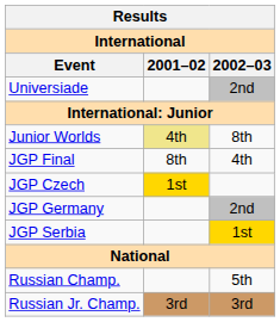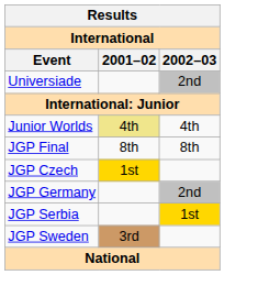 <table class="wikitable" style="text-align:center">
 <tr>
 <th colspan=3 align=center><strong>Results</strong></th>
 </tr>
 <tr>
 <th style="background-color: #ffdead; " colspan=3 align=center><strong>International</strong></th>
 </tr>
 <tr>
 <th>Event</th>
 <th>2001–02</th>
 <th>2002–03</th>
 </tr>
 <tr>
 <td align=left><a href='#'>Universiade</a></td>
 <td></td>
 <td bgcolor=silver>2nd</td>
 </tr>
 <tr>
 <th style="background-color: #ffdead; " colspan=3 align=center><strong>International: Junior</strong></th>
 </tr>
 <tr>
 <td align=left><a href='#'>Junior Worlds</a></td>
 <td style="background: khaki;">4th</td>
-<td>8th</td>
+<td>4th</td>
 </tr>
 <tr>
 <td align=left><a href='#'>JGP Final</a></td>
 <td>8th</td>
-<td>4th</td>
+<td>8th</td>
 </tr>
 <tr>
 <td align=left><a href='#'>JGP Czech</a></td>
 <td bgcolor=gold>1st</td>
 <td></td>
 </tr>
 <tr>
 <td align=left><a href='#'>JGP Germany</a></td>
 <td></td>
 <td bgcolor=silver>2nd</td>
 </tr>
 <tr>
 <td align=left><a href='#'>JGP Serbia</a></td>
 <td></td>
 <td bgcolor=gold>1st</td>
 </tr>
 <tr>
+<td align=left><a href='#'>JGP Sweden</a></td>
+<td bgcolor=cc9966>3rd</td>
+<td></td>
+</tr>
+<tr>
 <th style="background-color: #ffdead; " colspan=3 align=center><strong>National</strong></th>
 </tr>
-<tr>
-<td align=left><a href='#'>Russian Champ.</a></td>
-<td></td>
-<td>5th</td>
-</tr>
-<tr>
-<td align=left><a href='#'>Russian Jr. Champ.</a></td>
-<td bgcolor=cc9966>3rd</td>
-<td bgcolor=cc9966>3rd</td>
-</tr>
 </table>
